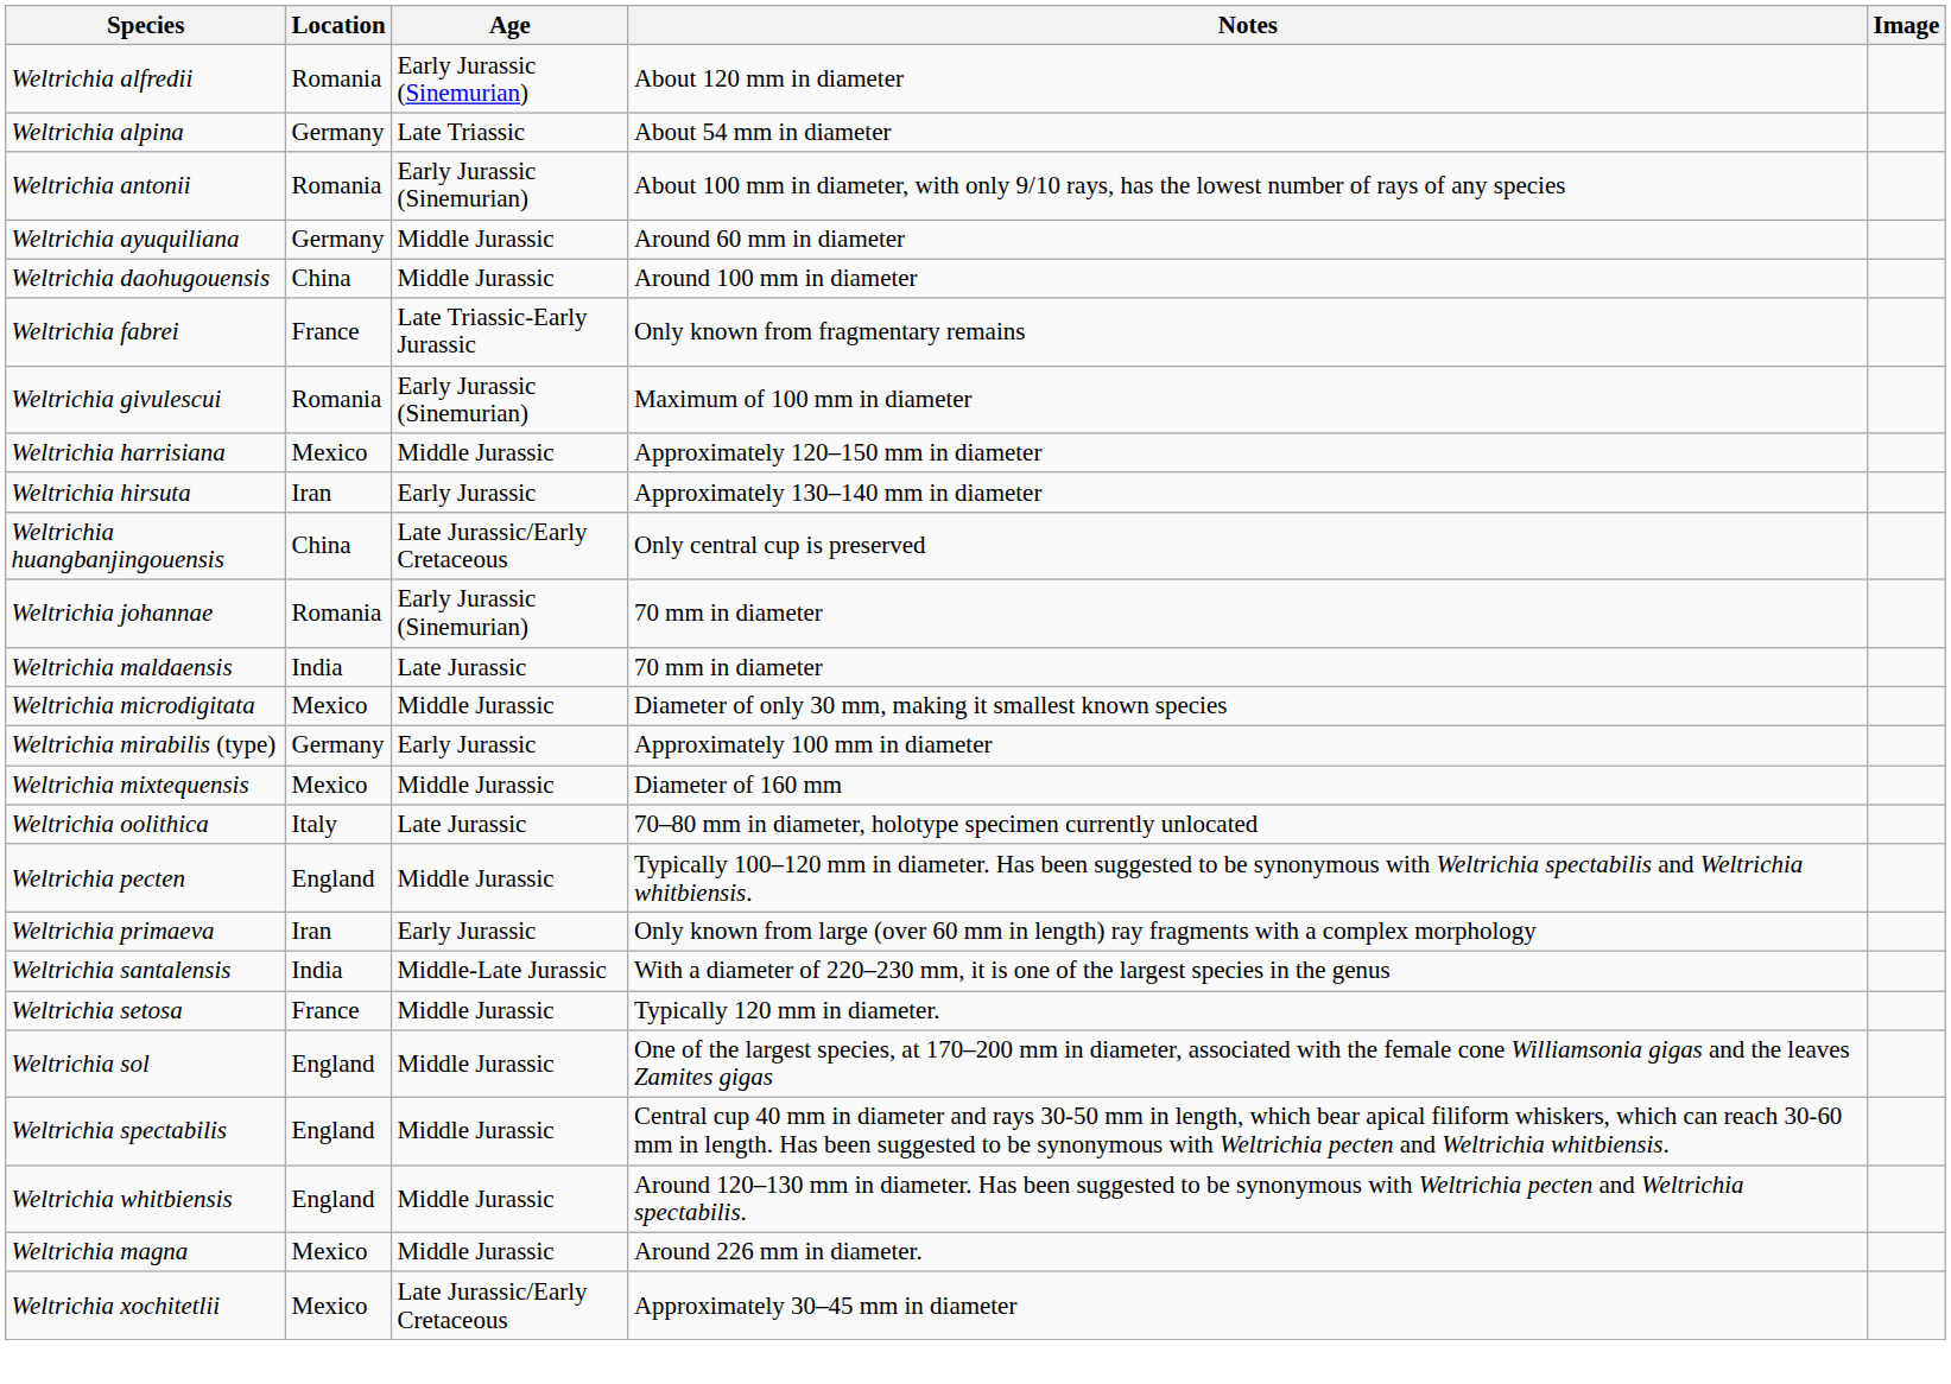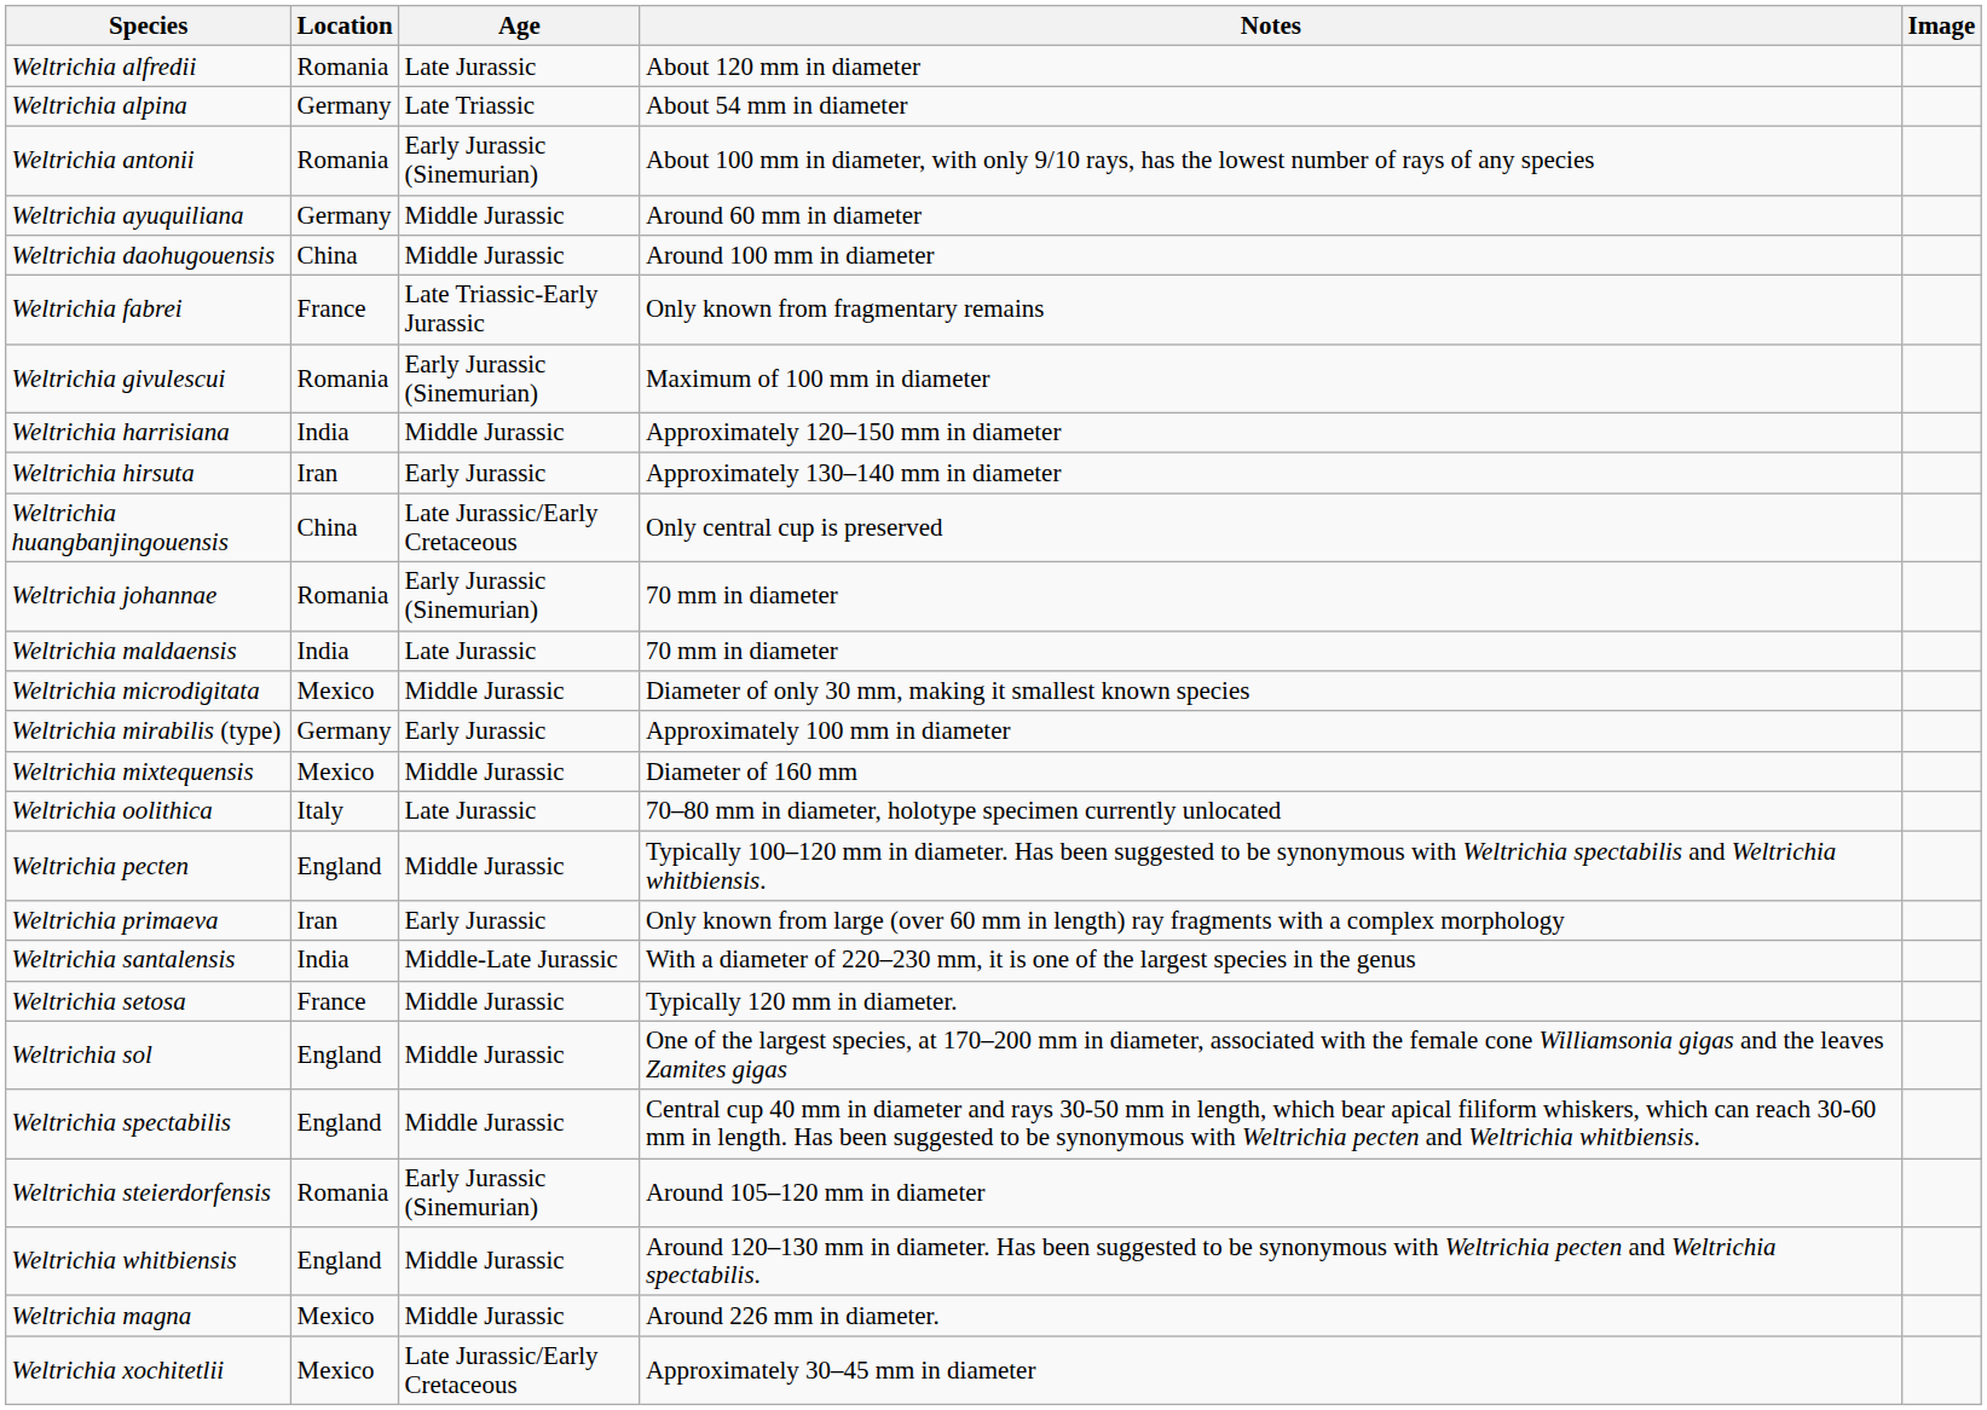 <table class="wikitable">
 <tr>
 <th>Species</th>
 <th>Location</th>
 <th>Age</th>
 <th>Notes</th>
 <th>Image</th>
 </tr>
 <tr>
 <td><em>Weltrichia alfredii</em></td>
 <td>Romania</td>
-<td>Early Jurassic (<a href='#'>Sinemurian</a>)</td>
+<td>Late Jurassic</td>
 <td>About 120 mm in diameter</td>
 <td></td>
 </tr>
 <tr>
 <td><em>Weltrichia alpina</em></td>
 <td>Germany</td>
 <td>Late Triassic</td>
 <td>About 54 mm in diameter</td>
 <td></td>
 </tr>
 <tr>
 <td><em>Weltrichia antonii</em></td>
 <td>Romania</td>
 <td>Early Jurassic (Sinemurian)</td>
 <td>About 100 mm in diameter, with only 9/10 rays, has the lowest number of rays of any species</td>
 <td></td>
 </tr>
 <tr>
 <td><em>Weltrichia ayuquiliana</em></td>
 <td>Germany</td>
 <td>Middle Jurassic</td>
 <td>Around 60 mm in diameter</td>
 <td></td>
 </tr>
 <tr>
 <td><em>Weltrichia daohugouensis</em></td>
 <td>China</td>
 <td>Middle Jurassic</td>
 <td>Around 100 mm in diameter</td>
 <td></td>
 </tr>
 <tr>
 <td><em>Weltrichia fabrei</em></td>
 <td>France</td>
 <td>Late Triassic-Early Jurassic</td>
 <td>Only known from fragmentary remains</td>
 <td></td>
 </tr>
 <tr>
 <td><em>Weltrichia givulescui</em></td>
 <td>Romania</td>
 <td>Early Jurassic (Sinemurian)</td>
 <td>Maximum of 100 mm in diameter</td>
 <td></td>
 </tr>
 <tr>
 <td><em>Weltrichia harrisiana</em></td>
-<td>Mexico</td>
+<td>India</td>
 <td>Middle Jurassic</td>
 <td>Approximately 120–150 mm in diameter</td>
 <td></td>
 </tr>
 <tr>
 <td><em>Weltrichia hirsuta</em></td>
 <td>Iran</td>
 <td>Early Jurassic</td>
 <td>Approximately 130–140 mm in diameter</td>
 <td></td>
 </tr>
 <tr>
 <td><em>Weltrichia huangbanjingouensis</em></td>
 <td>China</td>
 <td>Late Jurassic/Early Cretaceous</td>
 <td>Only central cup is preserved</td>
 <td></td>
 </tr>
 <tr>
 <td><em>Weltrichia johannae</em></td>
 <td>Romania</td>
 <td>Early Jurassic (Sinemurian)</td>
 <td>70 mm in diameter</td>
 <td></td>
 </tr>
 <tr>
 <td><em>Weltrichia maldaensis</em></td>
 <td>India</td>
 <td>Late Jurassic</td>
 <td>70 mm in diameter</td>
 <td></td>
 </tr>
 <tr>
 <td><em>Weltrichia microdigitata</em></td>
 <td>Mexico</td>
 <td>Middle Jurassic</td>
 <td>Diameter of only 30 mm, making it smallest known species</td>
 <td></td>
 </tr>
 <tr>
 <td><em>Weltrichia mirabilis</em> (type)</td>
 <td>Germany</td>
 <td>Early Jurassic</td>
 <td>Approximately 100 mm in diameter</td>
 <td></td>
 </tr>
 <tr>
 <td><em>Weltrichia mixtequensis</em></td>
 <td>Mexico</td>
 <td>Middle Jurassic</td>
 <td>Diameter of 160 mm</td>
 <td></td>
 </tr>
 <tr>
 <td><em>Weltrichia oolithica</em></td>
 <td>Italy</td>
 <td>Late Jurassic</td>
 <td>70–80 mm in diameter, holotype specimen currently unlocated</td>
 <td></td>
 </tr>
 <tr>
 <td><em>Weltrichia pecten</em></td>
 <td>England</td>
 <td>Middle Jurassic</td>
 <td>Typically 100–120 mm in diameter. Has been suggested to be synonymous with <em>Weltrichia spectabilis</em> and <em>Weltrichia whitbiensis</em>.<em></em></td>
 <td></td>
 </tr>
 <tr>
 <td><em>Weltrichia primaeva</em></td>
 <td>Iran</td>
 <td>Early Jurassic</td>
 <td>Only known from large (over 60 mm in length) ray fragments with a complex morphology</td>
 <td></td>
 </tr>
 <tr>
 <td><em>Weltrichia santalensis</em></td>
 <td>India</td>
 <td>Middle-Late Jurassic</td>
 <td>With a diameter of 220–230 mm, it is one of the largest species in the genus</td>
 <td></td>
 </tr>
 <tr>
 <td><em>Weltrichia setosa</em></td>
 <td>France</td>
 <td>Middle Jurassic</td>
 <td>Typically 120 mm in diameter.</td>
 <td></td>
 </tr>
 <tr>
 <td><em>Weltrichia sol</em></td>
 <td>England</td>
 <td>Middle Jurassic</td>
 <td>One of the largest species, at 170–200 mm in diameter, associated with the female cone <em>Williamsonia gigas</em> and the leaves <em>Zamites gigas</em></td>
 <td></td>
 </tr>
 <tr>
 <td><em>Weltrichia spectabilis</em></td>
 <td>England</td>
 <td>Middle Jurassic</td>
 <td>Central cup 40 mm in diameter and rays 30-50 mm in length, which bear apical filiform whiskers, which can reach 30-60 mm in length. Has been suggested to be synonymous with <em>Weltrichia pecten</em> and <em>Weltrichia whitbiensis</em>.<em></em></td>
 <td></td>
 </tr>
 <tr>
+<td><em>Weltrichia steierdorfensis</em></td>
+<td>Romania</td>
+<td>Early Jurassic (Sinemurian)</td>
+<td>Around 105–120 mm in diameter</td>
+<td></td>
+</tr>
+<tr>
 <td><em>Weltrichia whitbiensis</em></td>
 <td>England</td>
 <td>Middle Jurassic</td>
 <td>Around 120–130 mm in diameter. Has been suggested to be synonymous with <em>Weltrichia pecten</em> and <em>Weltrichia spectabilis</em>.<em></em></td>
 <td></td>
 </tr>
 <tr>
 <td><em>Weltrichia magna</em></td>
 <td>Mexico</td>
 <td>Middle Jurassic</td>
 <td>Around 226 mm in diameter.</td>
 <td></td>
 </tr>
 <tr>
 <td><em>Weltrichia xochitetlii</em></td>
 <td>Mexico</td>
 <td>Late Jurassic/Early Cretaceous</td>
 <td>Approximately 30–45 mm in diameter</td>
 <td></td>
 </tr>
 </table>
